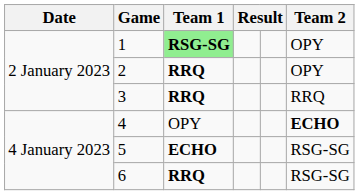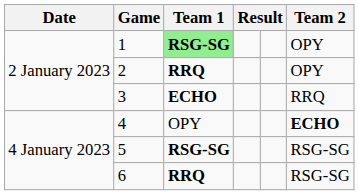 <table class="wikitable">
 <tr>
 <th>Date</th>
 <th>Game</th>
 <th>Team 1</th>
 <th colspan="2">Result</th>
 <th>Team 2</th>
 </tr>
 <tr>
 <td rowspan="3">2 January 2023</td>
 <td>1</td>
 <td style="background: lightgreen;"> <strong>RSG-SG</strong></td>
 <td></td>
 <td></td>
 <td> OPY</td>
 </tr>
 <tr>
 <td>2</td>
 <td><strong> RRQ</strong></td>
 <td></td>
 <td></td>
 <td> OPY</td>
 </tr>
 <tr>
 <td>3</td>
-<td> <strong>RRQ</strong></td>
+<td><strong> ECHO</strong></td>
 <td></td>
 <td></td>
 <td> RRQ</td>
 </tr>
 <tr>
 <td rowspan="3">4 January 2023</td>
 <td>4</td>
 <td> OPY</td>
 <td></td>
 <td></td>
 <td> <strong>ECHO</strong></td>
 </tr>
 <tr>
 <td>5</td>
-<td> <strong>ECHO</strong></td>
+<td> <strong>RSG-SG</strong></td>
 <td></td>
 <td></td>
 <td> RSG-SG</td>
 </tr>
 <tr>
 <td>6</td>
 <td> <strong>RRQ</strong></td>
 <td></td>
 <td></td>
 <td> RSG-SG</td>
 </tr>
 </table>
